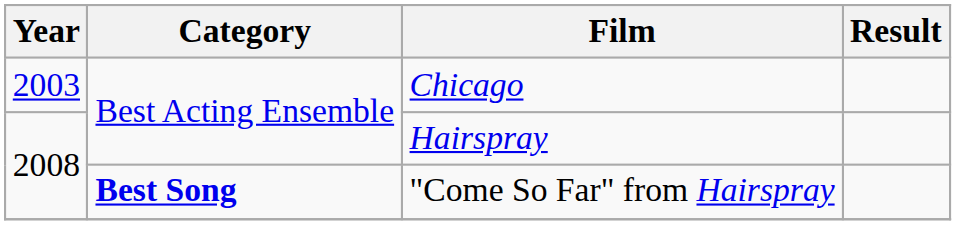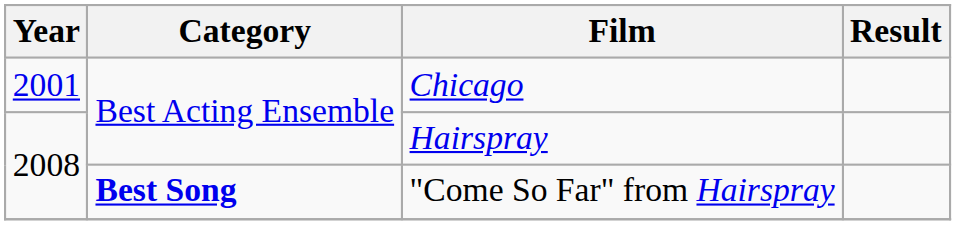 <table class="wikitable">
 <tr>
 <th>Year</th>
 <th>Category</th>
 <th>Film</th>
 <th>Result</th>
 </tr>
 <tr>
-<td><a href='#'>2003</a></td>
+<td><a href='#'>2001</a></td>
 <td rowspan=2><a href='#'>Best Acting Ensemble</a></td>
 <td><em><a href='#'>Chicago</a></em></td>
 <td></td>
 </tr>
 <tr>
 <td rowspan="2">2008</td>
 <td><em><a href='#'>Hairspray</a></em></td>
 <td></td>
 </tr>
 <tr>
 <td><strong><a href='#'>Best Song</a></strong></td>
 <td>"Come So Far" from <em><a href='#'>Hairspray</a></em></td>
 <td></td>
 </tr>
 <tr>
 </tr>
 </table>
